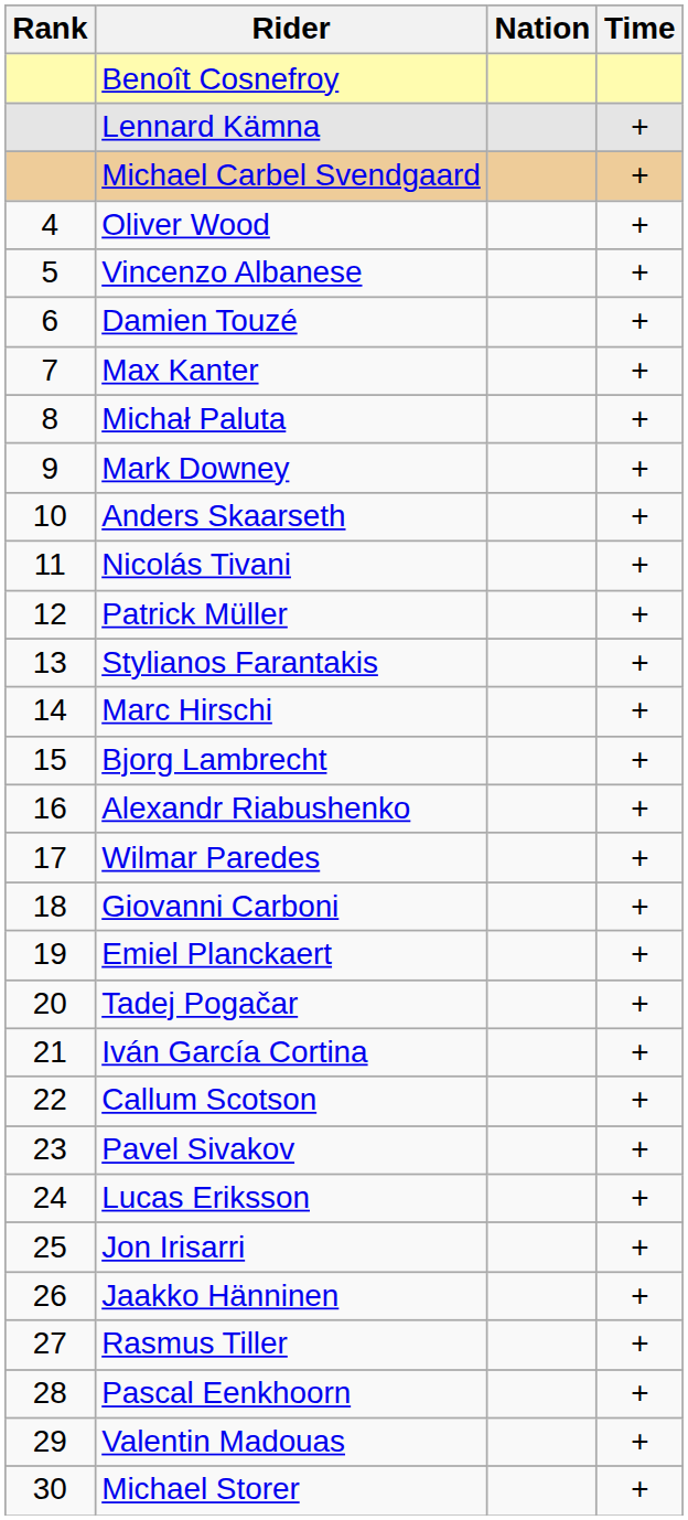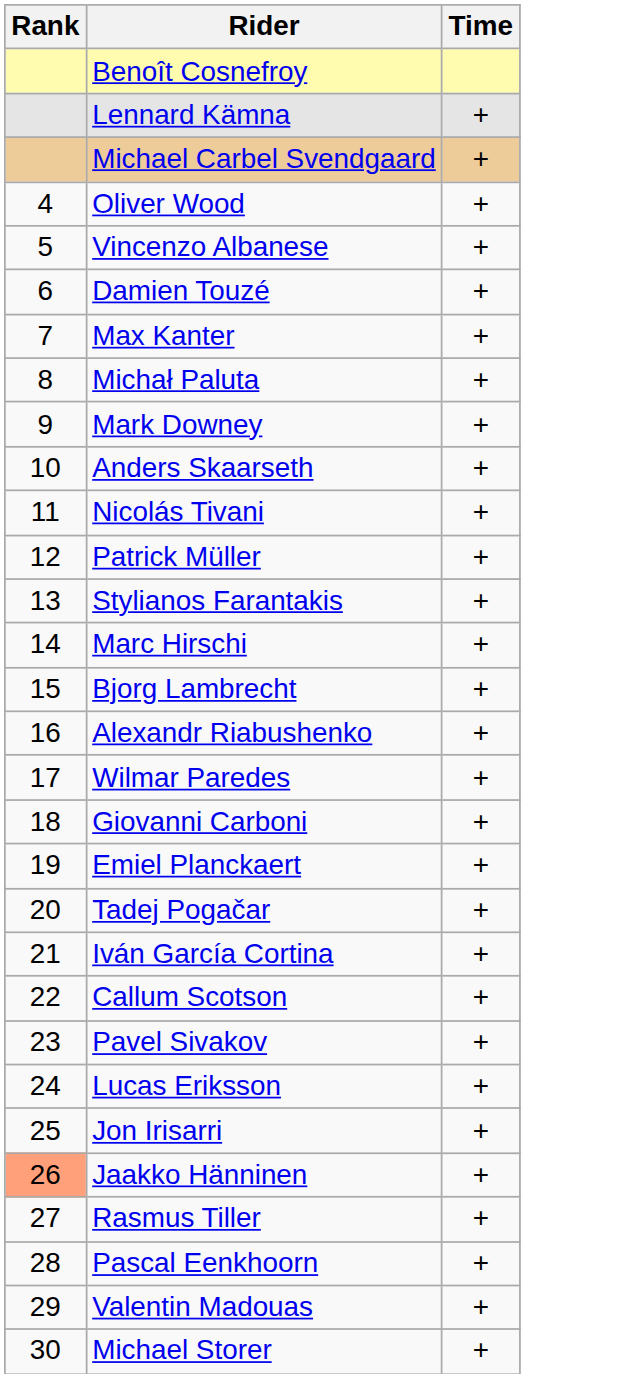 <table class="wikitable">
 <tr>
 <th>Rank</th>
 <th>Rider</th>
-<th>Nation</th>
 <th>Time</th>
 </tr>
 <tr bgcolor=fffcaf>
 <td align="center"></td>
 <td><a href='#'>Benoît Cosnefroy</a></td>
-<td></td>
 <td align="center"></td>
 </tr>
 <tr bgcolor=e5e5e5>
 <td align="center"></td>
 <td><a href='#'>Lennard Kämna</a></td>
-<td></td>
 <td align="center">+ </td>
 </tr>
 <tr bgcolor=eecc99>
 <td align="center"></td>
 <td><a href='#'>Michael Carbel Svendgaard</a></td>
-<td></td>
 <td align="center">+ </td>
 </tr>
 <tr>
 <td align="center">4</td>
 <td><a href='#'>Oliver Wood</a></td>
-<td></td>
 <td align="center">+ </td>
 </tr>
 <tr>
 <td align="center">5</td>
 <td><a href='#'>Vincenzo Albanese</a></td>
-<td></td>
 <td align="center">+ </td>
 </tr>
 <tr>
 <td align="center">6</td>
 <td><a href='#'>Damien Touzé</a></td>
-<td></td>
 <td align="center">+ </td>
 </tr>
 <tr>
 <td align="center">7</td>
 <td><a href='#'>Max Kanter</a></td>
-<td></td>
 <td align="center">+ </td>
 </tr>
 <tr>
 <td align="center">8</td>
 <td><a href='#'>Michał Paluta</a></td>
-<td></td>
 <td align="center">+ </td>
 </tr>
 <tr>
 <td align="center">9</td>
 <td><a href='#'>Mark Downey</a></td>
-<td></td>
 <td align="center">+ </td>
 </tr>
 <tr>
 <td align="center">10</td>
 <td><a href='#'>Anders Skaarseth</a></td>
-<td></td>
 <td align="center">+ </td>
 </tr>
 <tr>
 <td align="center">11</td>
 <td><a href='#'>Nicolás Tivani</a></td>
-<td></td>
 <td align="center">+ </td>
 </tr>
 <tr>
 <td align="center">12</td>
 <td><a href='#'>Patrick Müller</a></td>
-<td></td>
 <td align="center">+ </td>
 </tr>
 <tr>
 <td align="center">13</td>
 <td><a href='#'>Stylianos Farantakis</a></td>
-<td></td>
 <td align="center">+ </td>
 </tr>
 <tr>
 <td align="center">14</td>
 <td><a href='#'>Marc Hirschi</a></td>
-<td></td>
 <td align="center">+ </td>
 </tr>
 <tr>
 <td align="center">15</td>
 <td><a href='#'>Bjorg Lambrecht</a></td>
-<td></td>
 <td align="center">+ </td>
 </tr>
 <tr>
 <td align="center">16</td>
 <td><a href='#'>Alexandr Riabushenko</a></td>
-<td></td>
 <td align="center">+ </td>
 </tr>
 <tr>
 <td align="center">17</td>
 <td><a href='#'>Wilmar Paredes</a></td>
-<td></td>
 <td align="center">+ </td>
 </tr>
 <tr>
 <td align="center">18</td>
 <td><a href='#'>Giovanni Carboni</a></td>
-<td></td>
 <td align="center">+ </td>
 </tr>
 <tr>
 <td align="center">19</td>
 <td><a href='#'>Emiel Planckaert</a></td>
-<td></td>
 <td align="center">+ </td>
 </tr>
 <tr>
 <td align="center">20</td>
 <td><a href='#'>Tadej Pogačar</a></td>
-<td></td>
 <td align="center">+ </td>
 </tr>
 <tr>
 <td align="center">21</td>
 <td><a href='#'>Iván García Cortina</a></td>
-<td></td>
 <td align="center">+ </td>
 </tr>
 <tr>
 <td align="center">22</td>
 <td><a href='#'>Callum Scotson</a></td>
-<td></td>
 <td align="center">+ </td>
 </tr>
 <tr>
 <td align="center">23</td>
 <td><a href='#'>Pavel Sivakov</a></td>
-<td></td>
 <td align="center">+ </td>
 </tr>
 <tr>
 <td align="center">24</td>
 <td><a href='#'>Lucas Eriksson</a></td>
-<td></td>
 <td align="center">+ </td>
 </tr>
 <tr>
 <td align="center">25</td>
 <td><a href='#'>Jon Irisarri</a></td>
-<td></td>
 <td align="center">+ </td>
 </tr>
 <tr>
-<td align="center">26</td>
+<td align="center" style="background: lightsalmon;">26</td>
 <td><a href='#'>Jaakko Hänninen</a></td>
-<td></td>
 <td align="center">+ </td>
 </tr>
 <tr>
 <td align="center">27</td>
 <td><a href='#'>Rasmus Tiller</a></td>
-<td></td>
 <td align="center">+ </td>
 </tr>
 <tr>
 <td align="center">28</td>
 <td><a href='#'>Pascal Eenkhoorn</a></td>
-<td></td>
 <td align="center">+ </td>
 </tr>
 <tr>
 <td align="center">29</td>
 <td><a href='#'>Valentin Madouas</a></td>
-<td></td>
 <td align="center">+ </td>
 </tr>
 <tr>
 <td align="center">30</td>
 <td><a href='#'>Michael Storer</a></td>
-<td></td>
 <td align="center">+ </td>
 </tr>
 </table>
